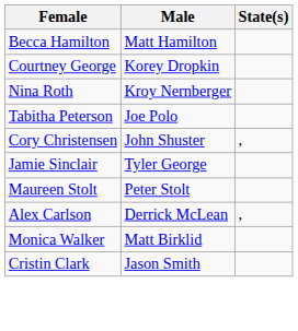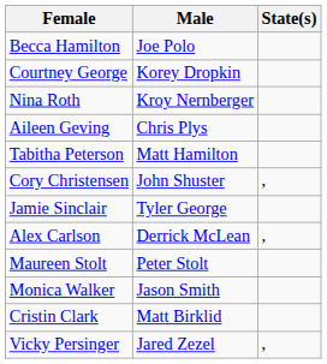 <table class="wikitable">
 <tr>
 <th>Female</th>
 <th>Male</th>
 <th>State(s)</th>
 </tr>
 <tr>
 <td><a href='#'>Becca Hamilton</a></td>
-<td><a href='#'>Matt Hamilton</a></td>
+<td><a href='#'>Joe Polo</a></td>
 <td></td>
 </tr>
 <tr>
 <td><a href='#'>Courtney George</a></td>
 <td><a href='#'>Korey Dropkin</a></td>
 <td></td>
 </tr>
 <tr>
 <td><a href='#'>Nina Roth</a></td>
 <td><a href='#'>Kroy Nernberger</a></td>
 <td></td>
 </tr>
 <tr>
+<td><a href='#'>Aileen Geving</a></td>
+<td><a href='#'>Chris Plys</a></td>
+<td></td>
+</tr>
+<tr>
 <td><a href='#'>Tabitha Peterson</a></td>
-<td><a href='#'>Joe Polo</a></td>
+<td><a href='#'>Matt Hamilton</a></td>
 <td></td>
 </tr>
 <tr>
 <td><a href='#'>Cory Christensen</a></td>
 <td><a href='#'>John Shuster</a></td>
 <td>, </td>
 </tr>
 <tr>
 <td><a href='#'>Jamie Sinclair</a></td>
 <td><a href='#'>Tyler George</a></td>
 <td></td>
 </tr>
 <tr>
+<td><a href='#'>Alex Carlson</a></td>
+<td><a href='#'>Derrick McLean</a></td>
+<td>, </td>
+</tr>
+<tr>
 <td><a href='#'>Maureen Stolt</a></td>
 <td><a href='#'>Peter Stolt</a></td>
 <td></td>
 </tr>
 <tr>
-<td><a href='#'>Alex Carlson</a></td>
-<td><a href='#'>Derrick McLean</a></td>
-<td>, </td>
+<td><a href='#'>Monica Walker</a></td>
+<td><a href='#'>Jason Smith</a></td>
+<td></td>
 </tr>
 <tr>
-<td><a href='#'>Monica Walker</a></td>
+<td><a href='#'>Cristin Clark</a></td>
 <td><a href='#'>Matt Birklid</a></td>
 <td></td>
 </tr>
 <tr>
-<td><a href='#'>Cristin Clark</a></td>
-<td><a href='#'>Jason Smith</a></td>
-<td></td>
+<td><a href='#'>Vicky Persinger</a></td>
+<td><a href='#'>Jared Zezel</a></td>
+<td>, </td>
 </tr>
 </table>
